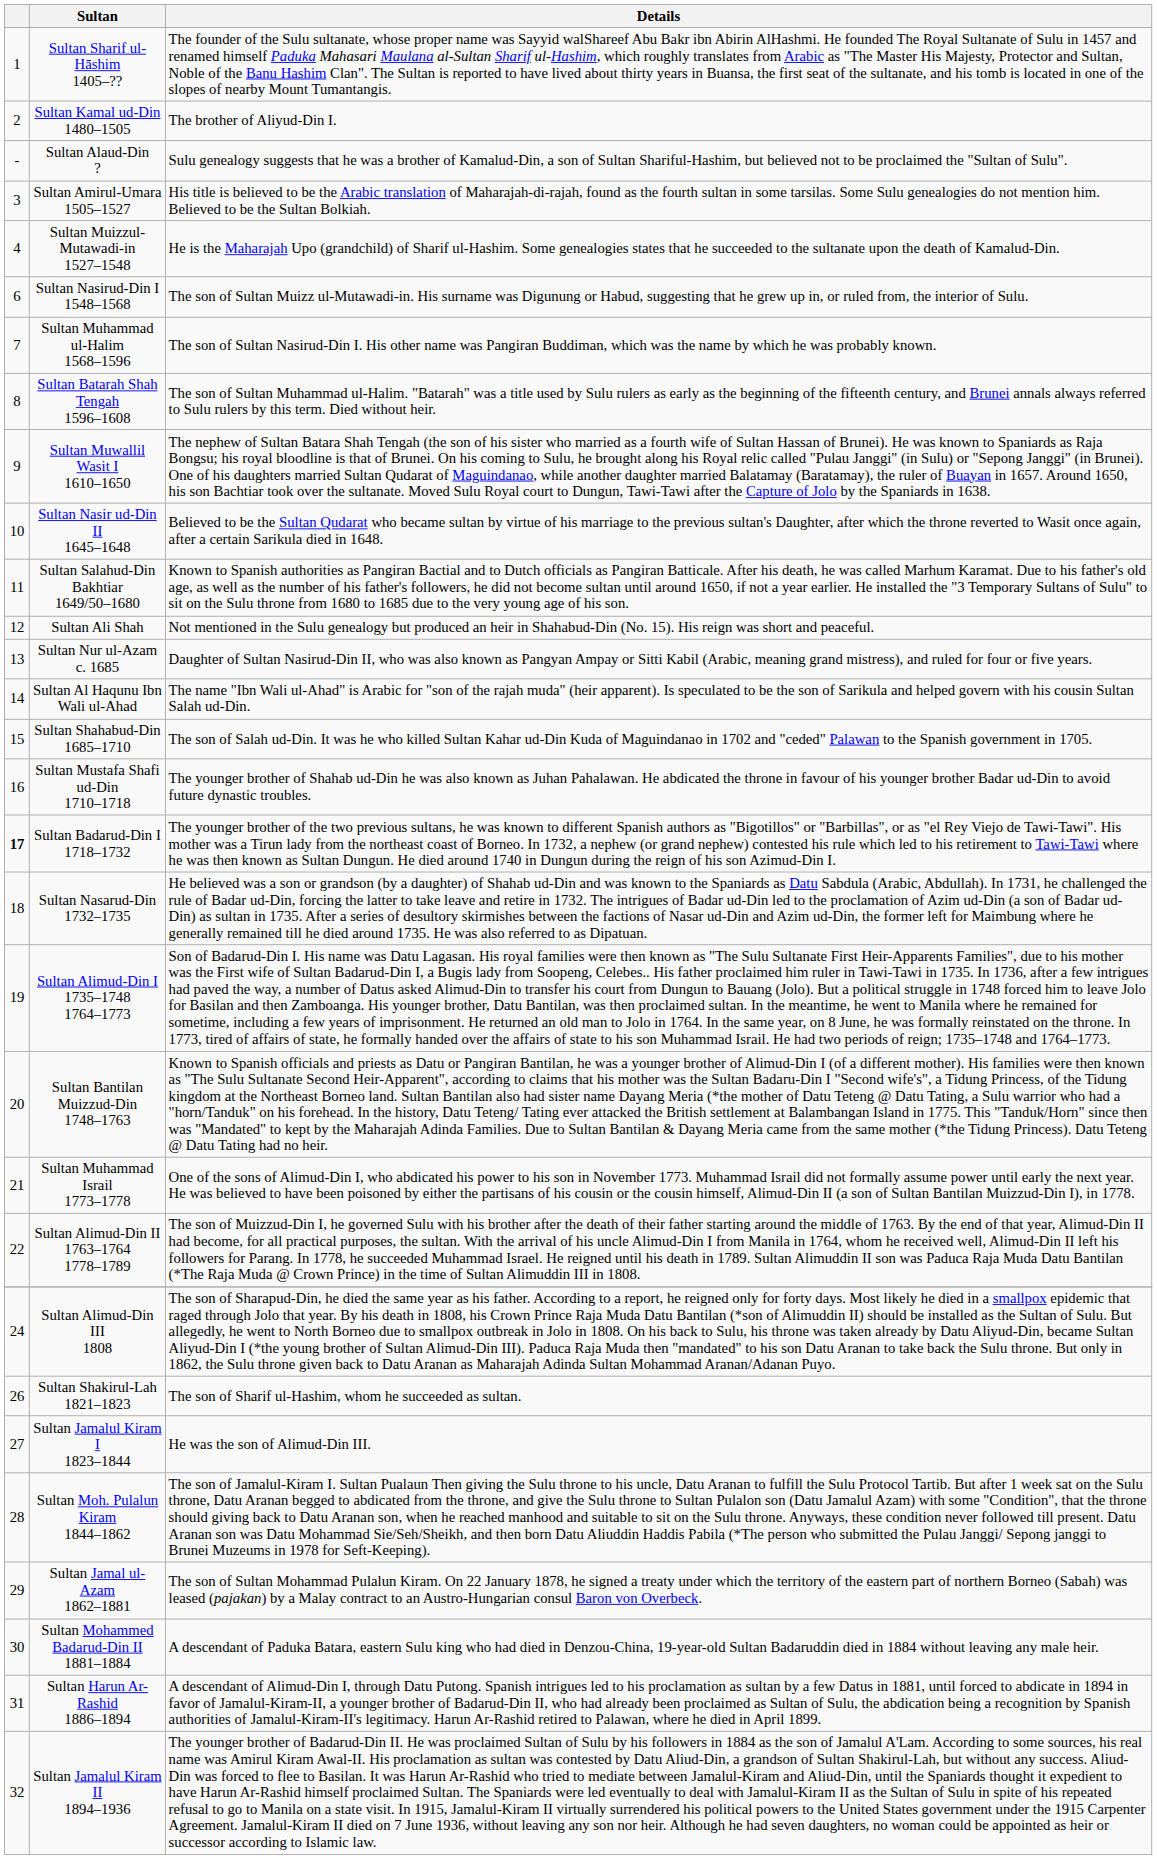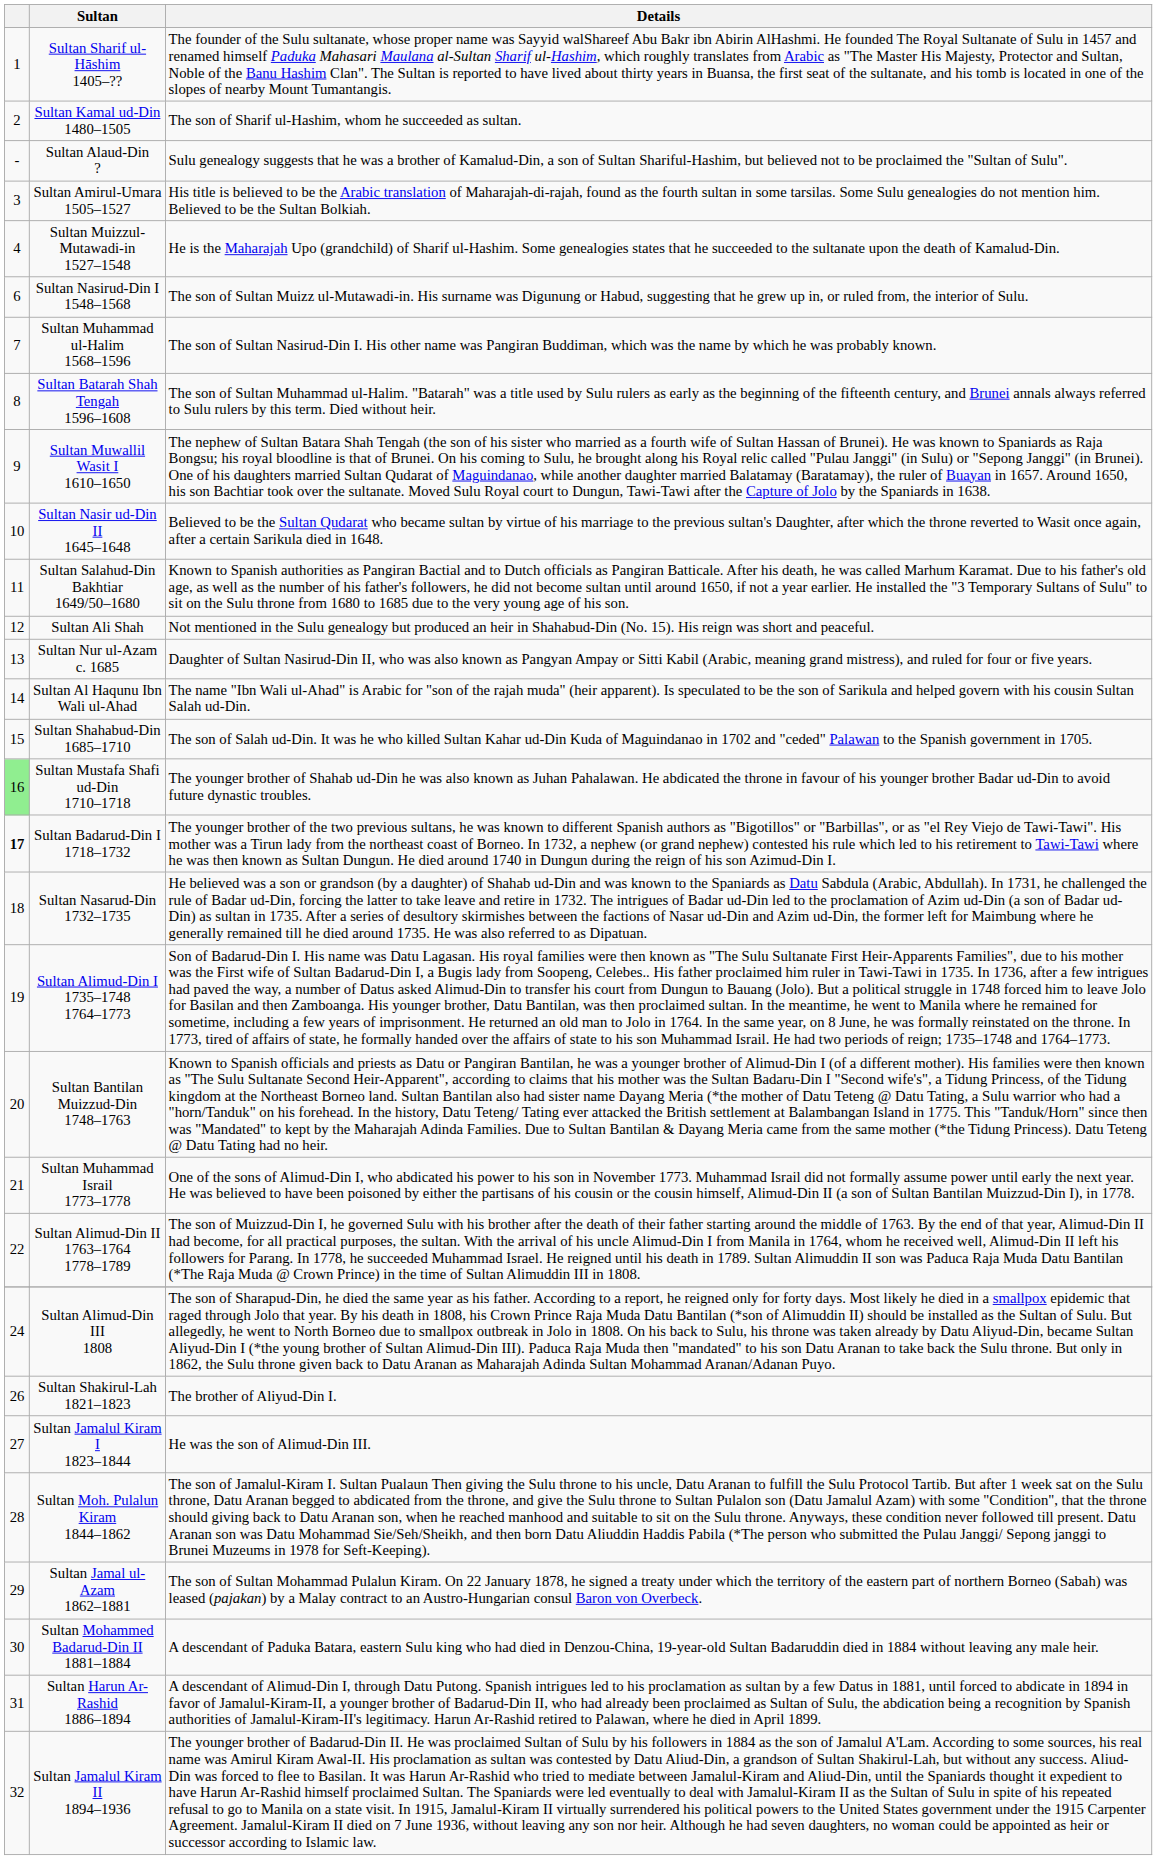 <table class="wikitable">
 <tr>
 <th width="20"></th>
 <th width="140">Sultan</th>
 <th>Details</th>
 </tr>
 <tr>
 <td align="center">1</td>
 <td align="center"><a href='#'>Sultan Sharif ul-Hāshim</a><br>1405–??</td>
 <td>The founder of the Sulu sultanate, whose proper name was Sayyid walShareef Abu Bakr ibn Abirin AlHashmi. He founded The Royal Sultanate of Sulu in 1457 and renamed himself <em><a href='#'>Paduka</a> Mahasari <a href='#'>Maulana</a> al-Sultan <a href='#'>Sharif</a> ul-<a href='#'>Hashim</a></em>, which roughly translates from <a href='#'>Arabic</a> as "The Master His Majesty, Protector and Sultan, Noble of the <a href='#'>Banu Hashim</a> Clan". The Sultan is reported to have lived about thirty years in Buansa, the first seat of the sultanate, and his tomb is located in one of the slopes of nearby Mount Tumantangis.</td>
 </tr>
 <tr>
 <td align="center">2</td>
 <td align="center"><a href='#'>Sultan Kamal ud-Din</a><br>1480–1505</td>
-<td>The brother of Aliyud-Din I.</td>
+<td>The son of Sharif ul-Hashim, whom he succeeded as sultan.</td>
 </tr>
 <tr>
 <td align="center">-</td>
 <td align="center">Sultan Alaud-Din<br>?</td>
 <td>Sulu genealogy suggests that he was a brother of Kamalud-Din, a son of Sultan Shariful-Hashim, but believed not to be proclaimed the "Sultan of Sulu".</td>
 </tr>
 <tr>
 <td align="center">3</td>
 <td align="center">Sultan Amirul-Umara<br>1505–1527</td>
 <td>His title is believed to be the <a href='#'>Arabic translation</a> of Maharajah-di-rajah, found as the fourth sultan in some tarsilas. Some Sulu genealogies do not mention him. Believed to be the Sultan Bolkiah.</td>
 </tr>
 <tr>
 <td align="center">4</td>
 <td align="center">Sultan Muizzul-Mutawadi-in<br>1527–1548</td>
 <td>He is the <a href='#'>Maharajah</a> Upo (grandchild) of Sharif ul-Hashim. Some genealogies states that he succeeded to the sultanate upon the death of Kamalud-Din.</td>
 </tr>
 <tr>
 <td align="center">6</td>
 <td align="center">Sultan Nasirud-Din I<br>1548–1568</td>
 <td>The son of Sultan Muizz ul-Mutawadi-in. His surname was Digunung or Habud, suggesting that he grew up in, or ruled from, the interior of Sulu.</td>
 </tr>
 <tr>
 <td align="center">7</td>
 <td align="center">Sultan Muhammad ul-Halim<br>1568–1596</td>
 <td>The son of Sultan Nasirud-Din I. His other name was Pangiran Buddiman, which was the name by which he was probably known.</td>
 </tr>
 <tr>
 <td align="center">8</td>
 <td align="center"><a href='#'>Sultan Batarah Shah Tengah</a><br>1596–1608</td>
 <td>The son of Sultan Muhammad ul-Halim. "Batarah" was a title used by Sulu rulers as early as the beginning of the fifteenth century, and <a href='#'>Brunei</a> annals always referred to Sulu rulers by this term. Died without heir.</td>
 </tr>
 <tr>
 <td align="center">9</td>
 <td align="center"><a href='#'>Sultan Muwallil Wasit I</a><br>1610–1650</td>
 <td>The nephew of Sultan Batara Shah Tengah (the son of his sister who married as a fourth wife of Sultan Hassan of Brunei). He was known to Spaniards as Raja Bongsu; his royal bloodline is that of Brunei. On his coming to Sulu, he brought along his Royal relic called "Pulau Janggi" (in Sulu) or "Sepong Janggi" (in Brunei). One of his daughters married Sultan Qudarat of <a href='#'>Maguindanao</a>, while another daughter married Balatamay (Baratamay), the ruler of <a href='#'>Buayan</a> in 1657. Around 1650, his son Bachtiar took over the sultanate. Moved Sulu Royal court to Dungun, Tawi-Tawi after the <a href='#'>Capture of Jolo</a> by the Spaniards in 1638.</td>
 </tr>
 <tr>
 <td align="center">10</td>
 <td align="center"><a href='#'>Sultan Nasir ud-Din II</a><br>1645–1648</td>
 <td>Believed to be the <a href='#'>Sultan Qudarat</a> who became sultan by virtue of his marriage to the previous sultan's Daughter, after which the throne reverted to Wasit once again, after a certain Sarikula died in 1648.</td>
 </tr>
 <tr>
 <td align="center">11</td>
 <td align="center">Sultan Salahud-Din Bakhtiar<br>1649/50–1680</td>
 <td>Known to Spanish authorities as Pangiran Bactial and to Dutch officials as Pangiran Batticale. After his death, he was called Marhum Karamat. Due to his father's old age, as well as the number of his father's followers, he did not become sultan until around 1650, if not a year earlier. He installed the "3 Temporary Sultans of Sulu" to sit on the Sulu throne from 1680 to 1685 due to the very young age of his son.</td>
 </tr>
 <tr>
 <td align="center">12</td>
 <td align="center">Sultan Ali Shah</td>
 <td>Not mentioned in the Sulu genealogy but produced an heir in Shahabud-Din (No. 15). His reign was short and peaceful.</td>
 </tr>
 <tr>
 <td align="center">13</td>
 <td align="center">Sultan Nur ul-Azam<br>c.  1685</td>
 <td>Daughter of Sultan Nasirud-Din II, who was also known as Pangyan Ampay or Sitti Kabil (Arabic, meaning grand mistress), and ruled for four or five years.</td>
 </tr>
 <tr>
 <td align="center">14</td>
 <td align="center">Sultan Al Haqunu Ibn Wali ul-Ahad</td>
 <td>The name "Ibn Wali ul-Ahad" is Arabic for "son of the rajah muda" (heir apparent). Is speculated to be the son of Sarikula and helped govern with his cousin Sultan Salah ud-Din.</td>
 </tr>
 <tr>
 <td align="center">15</td>
 <td align="center">Sultan Shahabud-Din<br>1685–1710</td>
 <td>The son of Salah ud-Din. It was he who killed Sultan Kahar ud-Din Kuda of Maguindanao in 1702 and "ceded" <a href='#'>Palawan</a> to the Spanish government in 1705.</td>
 </tr>
 <tr>
-<td align="center">16</td>
+<td align="center" style="background: lightgreen;">16</td>
 <td align="center">Sultan Mustafa Shafi ud-Din<br>1710–1718</td>
 <td>The younger brother of Shahab ud-Din he was also known as Juhan Pahalawan. He abdicated the throne in favour of his younger brother Badar ud-Din to avoid future dynastic troubles.</td>
 </tr>
 <tr>
 <td align="center"><strong>17</strong></td>
 <td align="center">Sultan Badarud-Din I<br>1718–1732</td>
 <td>The younger brother of the two previous sultans, he was known to different Spanish authors as "Bigotillos" or "Barbillas", or as "el Rey Viejo de Tawi-Tawi". His mother was a Tirun lady from the northeast coast of Borneo. In 1732, a nephew (or grand nephew) contested his rule which led to his retirement to <a href='#'>Tawi-Tawi</a> where he was then known as Sultan Dungun. He died around 1740 in Dungun during the reign of his son Azimud-Din I.</td>
 </tr>
 <tr>
 <td align="center">18</td>
 <td align="center">Sultan Nasarud-Din<br>1732–1735</td>
 <td>He believed was a son or grandson (by a daughter) of Shahab ud-Din and was known to the Spaniards as <a href='#'>Datu</a> Sabdula (Arabic, Abdullah). In 1731, he challenged the rule of Badar ud-Din, forcing the latter to take leave and retire in 1732. The intrigues of Badar ud-Din led to the proclamation of Azim ud-Din (a son of Badar ud-Din) as sultan in 1735. After a series of desultory skirmishes between the factions of Nasar ud-Din and Azim ud-Din, the former left for Maimbung where he generally remained till he died around 1735. He was also referred to as Dipatuan.</td>
 </tr>
 <tr>
 <td align="center">19</td>
 <td align="center"><a href='#'>Sultan Alimud-Din I</a><br>1735–1748<br>1764–1773</td>
 <td>Son of Badarud-Din I.  His name was Datu Lagasan. His royal families were then known as "The Sulu Sultanate First Heir-Apparents Families", due to his mother was the First wife of Sultan Badarud-Din I, a Bugis lady from Soopeng, Celebes.. His father proclaimed him ruler in Tawi-Tawi in 1735. In 1736, after a few intrigues had paved the way, a number of Datus asked Alimud-Din to transfer his court from Dungun to Bauang (Jolo). But a political struggle in 1748 forced him to leave Jolo for Basilan and then Zamboanga. His younger brother, Datu Bantilan, was then proclaimed sultan. In the meantime, he went to Manila where he remained for sometime, including a few years of imprisonment. He returned an old man to Jolo in 1764. In the same year, on 8 June, he was formally reinstated on the throne. In 1773, tired of affairs of state, he formally handed over the affairs of state to his son Muhammad Israil. He had two periods of reign; 1735–1748 and 1764–1773.</td>
 </tr>
 <tr>
 <td align="center">20</td>
 <td align="center">Sultan Bantilan Muizzud-Din<br>1748–1763</td>
 <td>Known to Spanish officials and priests as Datu or Pangiran Bantilan, he was a younger brother of Alimud-Din I (of a different mother). His families were then known as "The Sulu Sultanate Second Heir-Apparent", according to claims that his mother was the Sultan Badaru-Din I "Second wife's", a Tidung Princess, of the Tidung kingdom at the Northeast Borneo land. Sultan Bantilan also had sister name Dayang Meria (*the mother of Datu Teteng @ Datu Tating, a Sulu warrior who had a "horn/Tanduk" on his forehead. In the history, Datu Teteng/ Tating ever attacked the British settlement at Balambangan Island in 1775. This "Tanduk/Horn" since then was "Mandated" to kept by the Maharajah Adinda Families. Due to Sultan Bantilan & Dayang Meria came from the same mother (*the Tidung Princess). Datu Teteng @ Datu Tating had no heir.</td>
 </tr>
 <tr>
 <td align="center">21</td>
 <td align="center">Sultan Muhammad Israil<br>1773–1778</td>
 <td>One of the sons of Alimud-Din I, who abdicated his power to his son in November 1773. Muhammad Israil did not formally assume power until early the next year. He was believed to have been poisoned by either the partisans of his cousin or the cousin himself, Alimud-Din II (a son of Sultan Bantilan Muizzud-Din I), in 1778.</td>
 </tr>
 <tr>
 <td align="center">22</td>
 <td align="center">Sultan Alimud-Din II<br>1763–1764<br>1778–1789</td>
 <td>The son of Muizzud-Din I, he governed Sulu with his brother after the death of their father starting around the middle of 1763. By the end of that year, Alimud-Din II had become, for all practical purposes, the sultan. With the arrival of his uncle Alimud-Din I from Manila in 1764, whom he received well, Alimud-Din II left his followers for Parang. In 1778, he succeeded Muhammad Israel. He reigned until his death in 1789. Sultan Alimuddin II son was Paduca Raja Muda Datu Bantilan (*The Raja Muda @ Crown Prince) in the time of  Sultan Alimuddin III in 1808.</td>
 </tr>
 <tr>
 </tr>
 <tr>
 <td align="center">24</td>
 <td align="center">Sultan Alimud-Din III<br>1808</td>
 <td>The son of Sharapud-Din, he died the same year as his father. According to a report, he reigned only for forty days. Most likely he died in a <a href='#'>smallpox</a> epidemic that raged through Jolo that year. By his death in 1808, his Crown Prince Raja Muda Datu Bantilan (*son of Alimuddin II) should be installed as the Sultan of Sulu. But allegedly, he went to North Borneo due to smallpox outbreak in Jolo in 1808. On his back to Sulu, his throne was taken already by Datu Aliyud-Din, became Sultan Aliyud-Din I (*the young brother of Sultan Alimud-Din III). Paduca Raja Muda then "mandated" to his son Datu Aranan to take back the Sulu throne. But only in 1862, the Sulu throne given back to Datu Aranan as Maharajah Adinda Sultan Mohammad Aranan/Adanan Puyo.</td>
 </tr>
 <tr>
 <td align="center">26</td>
 <td align="center">Sultan Shakirul-Lah<br>1821–1823</td>
-<td>The son of Sharif ul-Hashim, whom he succeeded as sultan.</td>
+<td>The brother of Aliyud-Din I.</td>
 </tr>
 <tr>
 <td align="center">27</td>
 <td align="center">Sultan <a href='#'>Jamalul Kiram I</a><br>1823–1844</td>
 <td>He was the son of Alimud-Din III.</td>
 </tr>
 <tr>
 <td align="center">28</td>
 <td align="center">Sultan <a href='#'>Moh. Pulalun Kiram</a><br>1844–1862</td>
 <td>The son of Jamalul-Kiram I. Sultan Pualaun Then giving the Sulu throne to his uncle, Datu Aranan to fulfill the Sulu Protocol Tartib. But after 1 week sat on the Sulu throne, Datu Aranan begged to abdicated from the throne, and give the Sulu throne to Sultan Pulalon son (Datu Jamalul Azam) with some "Condition", that the throne should giving back to Datu Aranan son, when he reached manhood and suitable to sit on the Sulu throne. Anyways, these condition never followed till present. Datu Aranan son was Datu Mohammad Sie/Seh/Sheikh, and then born Datu Aliuddin Haddis Pabila (*The person who submitted the Pulau Janggi/ Sepong janggi to Brunei Muzeums in 1978 for Seft-Keeping).</td>
 </tr>
 <tr>
 <td align="center">29</td>
 <td align="center">Sultan <a href='#'>Jamal ul-Azam</a><br>1862–1881</td>
 <td>The son of Sultan Mohammad Pulalun Kiram. On 22 January 1878, he signed a treaty under which the territory of the eastern part of northern Borneo (Sabah) was leased (<em>pajakan</em>) by a Malay contract to an Austro-Hungarian consul <a href='#'>Baron von Overbeck</a>.</td>
 </tr>
 <tr>
 <td align="center">30</td>
 <td align="center">Sultan <a href='#'>Mohammed Badarud-Din II</a><br>1881–1884</td>
 <td>A descendant of Paduka Batara, eastern Sulu king who had died in Denzou-China, 19-year-old Sultan Badaruddin died in 1884 without leaving any male heir.</td>
 </tr>
 <tr>
 <td align="center">31</td>
 <td align="center">Sultan <a href='#'>Harun Ar-Rashid</a><br>1886–1894</td>
 <td>A descendant of Alimud-Din I, through Datu Putong. Spanish intrigues led to his proclamation as sultan by a few Datus in 1881, until forced to abdicate in 1894 in favor of Jamalul-Kiram-II, a younger brother of Badarud-Din II, who had already been proclaimed as Sultan of Sulu, the abdication being a recognition by Spanish authorities of Jamalul-Kiram-II's legitimacy. Harun Ar-Rashid retired to Palawan, where he died in April 1899.</td>
 </tr>
 <tr>
 <td align="center">32</td>
 <td align="center">Sultan <a href='#'>Jamalul Kiram II</a><br>1894–1936</td>
 <td>The younger brother of Badarud-Din II. He was proclaimed Sultan of Sulu by his followers in 1884 as the son of Jamalul A'Lam. According to some sources, his real name was Amirul Kiram Awal-II. His proclamation as sultan was contested by Datu Aliud-Din, a grandson of Sultan Shakirul-Lah, but without any success. Aliud-Din was forced to flee to Basilan. It was Harun Ar-Rashid who tried to mediate between Jamalul-Kiram and Aliud-Din, until the Spaniards thought it expedient to have Harun Ar-Rashid himself proclaimed Sultan. The Spaniards were led eventually to deal with Jamalul-Kiram II as the Sultan of Sulu in spite of his repeated refusal to go to Manila on a state visit. In 1915, Jamalul-Kiram II virtually surrendered his political powers to the United States government under the 1915 Carpenter Agreement. Jamalul-Kiram II died on 7 June 1936, without leaving any son nor heir. Although he had seven daughters, no woman could be appointed as heir or successor according to Islamic law.</td>
 </tr>
 </table>
